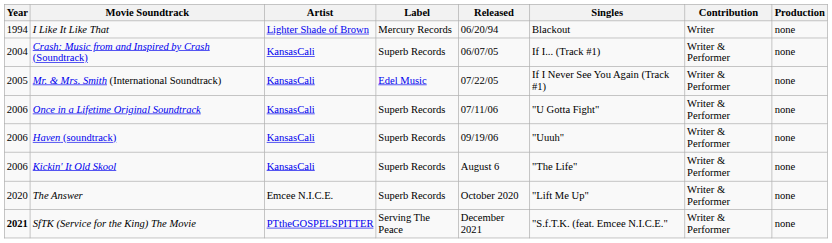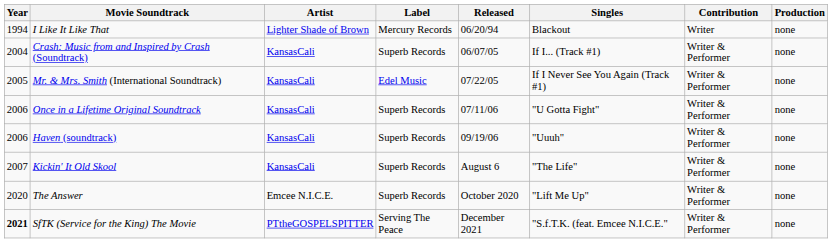 <table class="wikitable">
 <tr>
 <th>Year</th>
 <th>Movie Soundtrack</th>
 <th>Artist</th>
 <th>Label</th>
 <th>Released</th>
 <th>Singles</th>
 <th>Contribution</th>
 <th>Production</th>
 </tr>
 <tr>
 <td>1994</td>
 <td><em>I Like It Like That</em></td>
 <td><a href='#'>Lighter Shade of Brown</a></td>
 <td>Mercury Records</td>
 <td>06/20/94</td>
 <td>Blackout</td>
 <td>Writer</td>
 <td>none</td>
 </tr>
 <tr>
 <td>2004</td>
 <td><a href='#'><em>Crash: Music from and Inspired by Crash</em> (Soundtrack)</a></td>
 <td><a href='#'>KansasCali</a></td>
 <td>Superb Records</td>
 <td>06/07/05</td>
 <td>If I... (Track #1)</td>
 <td>Writer & Performer</td>
 <td>none</td>
 </tr>
 <tr>
 <td>2005</td>
 <td><a href='#'><em>Mr. & Mrs. Smith</em></a> (International Soundtrack)</td>
 <td><a href='#'>KansasCali</a></td>
 <td><a href='#'>Edel Music</a></td>
 <td>07/22/05</td>
 <td>If I Never See You Again (Track #1)</td>
 <td>Writer & Performer</td>
 <td>none</td>
 </tr>
 <tr>
 <td>2006</td>
 <td><em><a href='#'>Once in a Lifetime Original Soundtrack</a></em></td>
 <td><a href='#'>KansasCali</a></td>
 <td>Superb Records</td>
 <td>07/11/06</td>
 <td>"U Gotta Fight"</td>
 <td>Writer & Performer</td>
 <td>none</td>
 </tr>
 <tr>
 <td>2006</td>
 <td><a href='#'><em>Haven</em> (soundtrack)</a></td>
 <td><a href='#'>KansasCali</a></td>
 <td>Superb Records</td>
 <td>09/19/06</td>
 <td>"Uuuh"</td>
 <td>Writer & Performer</td>
 <td>none</td>
 </tr>
 <tr>
-<td>2006</td>
+<td>2007</td>
 <td><em><a href='#'>Kickin' It Old Skool</a></em></td>
 <td><a href='#'>KansasCali</a></td>
 <td>Superb Records</td>
 <td>August 6</td>
 <td>"The Life"</td>
 <td>Writer & Performer</td>
 <td>none</td>
 </tr>
 <tr>
 <td>2020</td>
 <td><em>The Answer</em></td>
 <td>Emcee N.I.C.E.</td>
 <td>Superb Records</td>
 <td>October 2020</td>
 <td>"Lift Me Up"</td>
 <td>Writer & Performer</td>
 <td>none</td>
 </tr>
 <tr>
 <td><strong>2021</strong></td>
 <td><em>SfTK (Service for the King) The Movie</em></td>
 <td><a href='#'>PTtheGOSPELSPITTER</a></td>
 <td>Serving The Peace</td>
 <td>December 2021</td>
 <td>"S.f.T.K. (feat. Emcee N.I.C.E."</td>
 <td>Writer & Performer</td>
 <td>none</td>
 </tr>
 </table>
